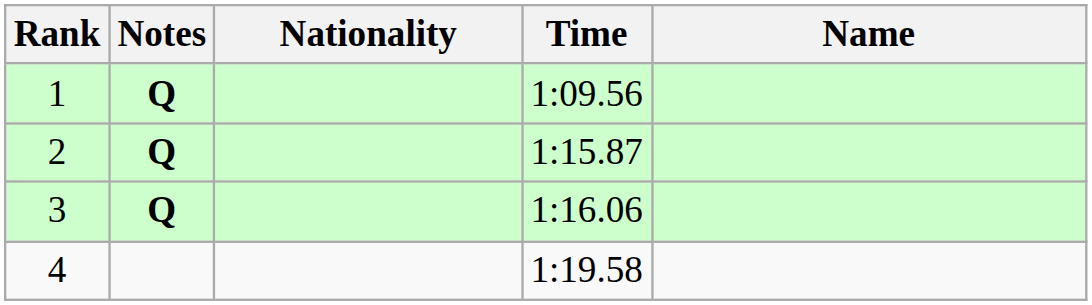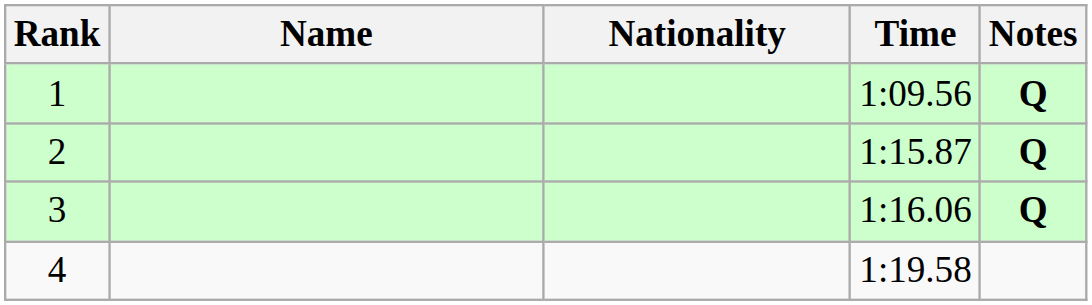 <table class="wikitable sortable" style="text-align:center">
 <tr>
 <th>Rank</th>
-<th>Notes</th>
+<th style="width:180px">Name</th>
 <th style="width:125px">Nationality</th>
 <th>Time</th>
-<th style="width:180px">Name</th>
+<th>Notes</th>
 </tr>
 <tr style="background:#cfc;">
 <td>1</td>
-<td><strong>Q</strong></td>
+<td style="text-align:left;"></td>
 <td style="text-align:left;"></td>
 <td>1:09.56</td>
-<td style="text-align:left;"></td>
+<td><strong>Q</strong></td>
 </tr>
 <tr style="background:#cfc;">
 <td>2</td>
-<td><strong>Q</strong></td>
+<td style="text-align:left;"></td>
 <td style="text-align:left;"></td>
 <td>1:15.87</td>
-<td style="text-align:left;"></td>
+<td><strong>Q</strong></td>
 </tr>
 <tr style="background:#cfc;">
 <td>3</td>
-<td><strong>Q</strong></td>
+<td style="text-align:left;"></td>
 <td style="text-align:left;"></td>
 <td>1:16.06</td>
-<td style="text-align:left;"></td>
+<td><strong>Q</strong></td>
 </tr>
 <tr>
 <td>4</td>
-<td></td>
+<td style="text-align:left;"></td>
 <td style="text-align:left;"></td>
 <td>1:19.58</td>
-<td style="text-align:left;"></td>
+<td></td>
 </tr>
 </table>
